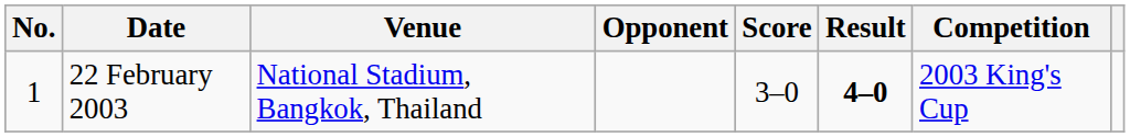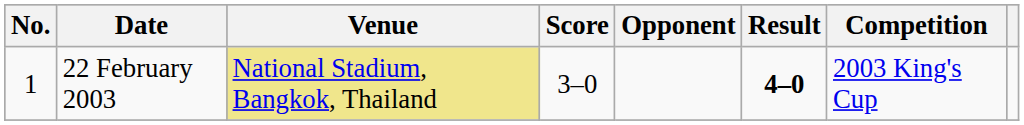 <table class="wikitable sortable">
 <tr>
 <th scope="col">No.</th>
 <th scope="col">Date</th>
 <th scope="col">Venue</th>
+<th scope="col">Score</th>
 <th scope="col">Opponent</th>
-<th scope="col">Score</th>
 <th scope="col">Result</th>
 <th scope="col">Competition</th>
 <th scope="col" class="unsortable"></th>
 </tr>
 <tr>
 <td align="center">1</td>
 <td>22 February 2003</td>
-<td><a href='#'>National Stadium</a>, <a href='#'>Bangkok</a>, Thailand</td>
+<td style="background: khaki;"><a href='#'>National Stadium</a>, <a href='#'>Bangkok</a>, Thailand</td>
+<td align="center">3–0</td>
 <td></td>
-<td align="center">3–0</td>
 <td align="center"><strong>4–0</strong></td>
 <td><a href='#'>2003 King's Cup</a></td>
 <td></td>
 </tr>
 </table>
